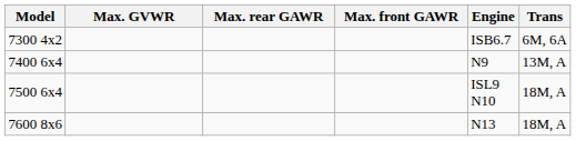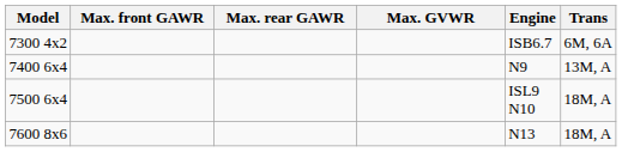 <table class="wikitable">
 <tr>
 <th>Model</th>
+<th>Max. front GAWR</th>
+<th>Max. rear GAWR</th>
 <th>Max. GVWR</th>
-<th>Max. rear GAWR</th>
-<th>Max. front GAWR</th>
 <th>Engine</th>
 <th>Trans</th>
 </tr>
 <tr>
 <td style="width: 60px;">7300 4x2</td>
-<td style="width: 145px;"></td>
 <td style="width: 140px;"></td>
 <td style="width: 140px;"></td>
+<td style="width: 145px;"></td>
 <td style="width: 50px;">ISB6.7</td>
 <td style="width: 50px;">6M, 6A</td>
 </tr>
 <tr>
 <td>7400 6x4</td>
 <td></td>
 <td></td>
 <td></td>
 <td>N9</td>
 <td>13M, A</td>
 </tr>
 <tr>
 <td>7500 6x4</td>
 <td></td>
 <td></td>
 <td></td>
 <td>ISL9 N10</td>
 <td>18M, A</td>
 </tr>
 <tr>
 <td>7600 8x6</td>
 <td></td>
 <td></td>
 <td></td>
 <td>N13</td>
 <td>18M, A</td>
 </tr>
 </table>
